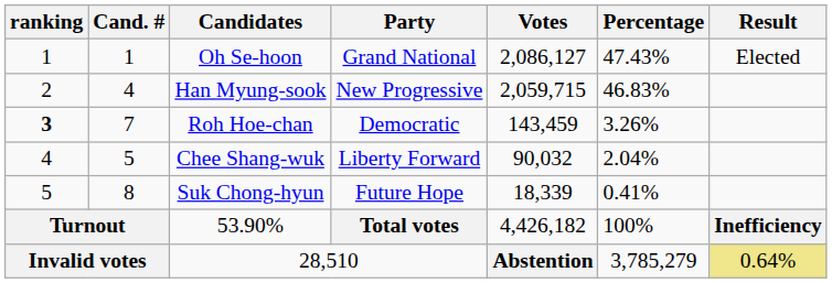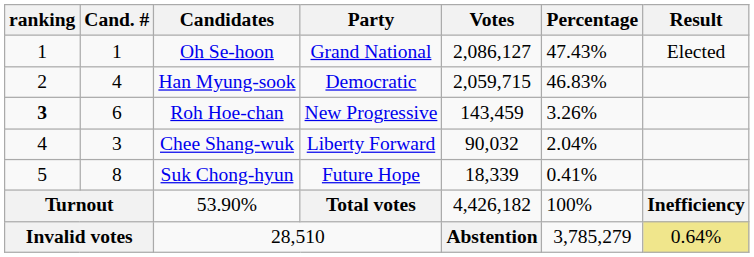 <table class="wikitable sortable" style="text-align:center;">
 <tr>
 <th>ranking</th>
 <th>Cand. #</th>
 <th>Candidates</th>
 <th>Party</th>
 <th>Votes</th>
 <th>Percentage</th>
 <th>Result</th>
 </tr>
 <tr>
 <td>1</td>
 <td>1</td>
 <td><a href='#'>Oh Se-hoon</a></td>
 <td><a href='#'>Grand National</a></td>
 <td>2,086,127</td>
 <td align=left>47.43%</td>
 <td>Elected</td>
 </tr>
 <tr>
 <td>2</td>
 <td>4</td>
 <td><a href='#'>Han Myung-sook</a></td>
-<td><a href='#'>New Progressive</a></td>
+<td><a href='#'>Democratic</a></td>
 <td>2,059,715</td>
 <td align=left>46.83%</td>
 <td></td>
 </tr>
 <tr>
 <td><strong>3</strong></td>
-<td>7</td>
+<td>6</td>
 <td><a href='#'>Roh Hoe-chan</a></td>
-<td><a href='#'>Democratic</a></td>
+<td><a href='#'>New Progressive</a></td>
 <td>143,459</td>
 <td align=left>3.26%</td>
 <td></td>
 </tr>
 <tr>
 <td>4</td>
-<td>5</td>
+<td>3</td>
 <td><a href='#'>Chee Shang-wuk</a></td>
 <td><a href='#'>Liberty Forward</a></td>
 <td>90,032</td>
 <td align=left>2.04%</td>
 <td></td>
 </tr>
 <tr>
 <td>5</td>
 <td>8</td>
 <td><a href='#'>Suk Chong-hyun</a></td>
 <td><a href='#'>Future Hope</a></td>
 <td>18,339</td>
 <td align=left>0.41%</td>
 <td></td>
 </tr>
 <tr class="sortbottom">
 <th colspan=2>Turnout</th>
 <td>53.90%</td>
 <th>Total votes</th>
 <td>4,426,182</td>
 <td align=left>100%</td>
 <th>Inefficiency</th>
 </tr>
 <tr class="sortbottom">
 <th colspan=2>Invalid votes</th>
 <td colspan=2>28,510</td>
 <th>Abstention</th>
 <td>3,785,279</td>
 <td style="background: khaki;">0.64%</td>
 </tr>
 </table>
